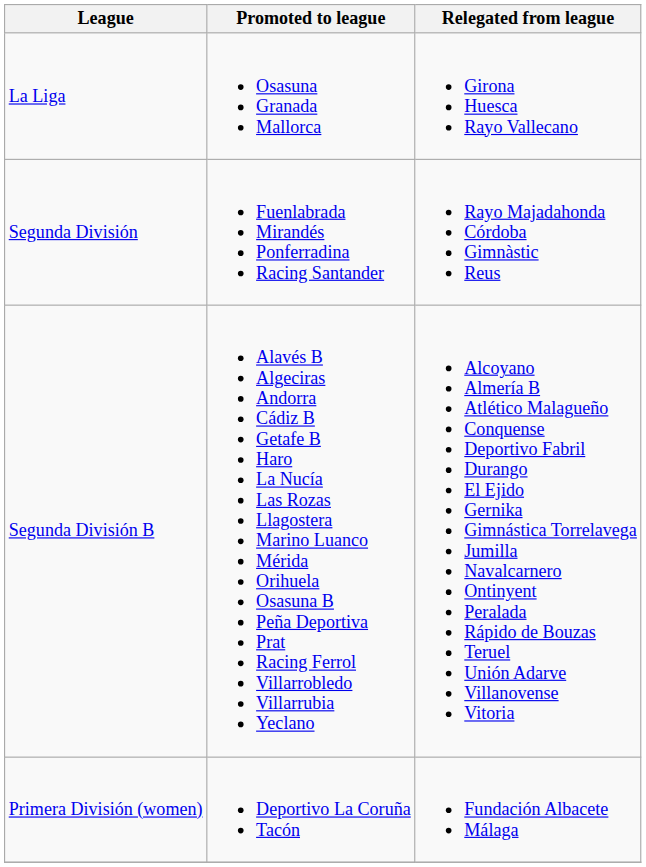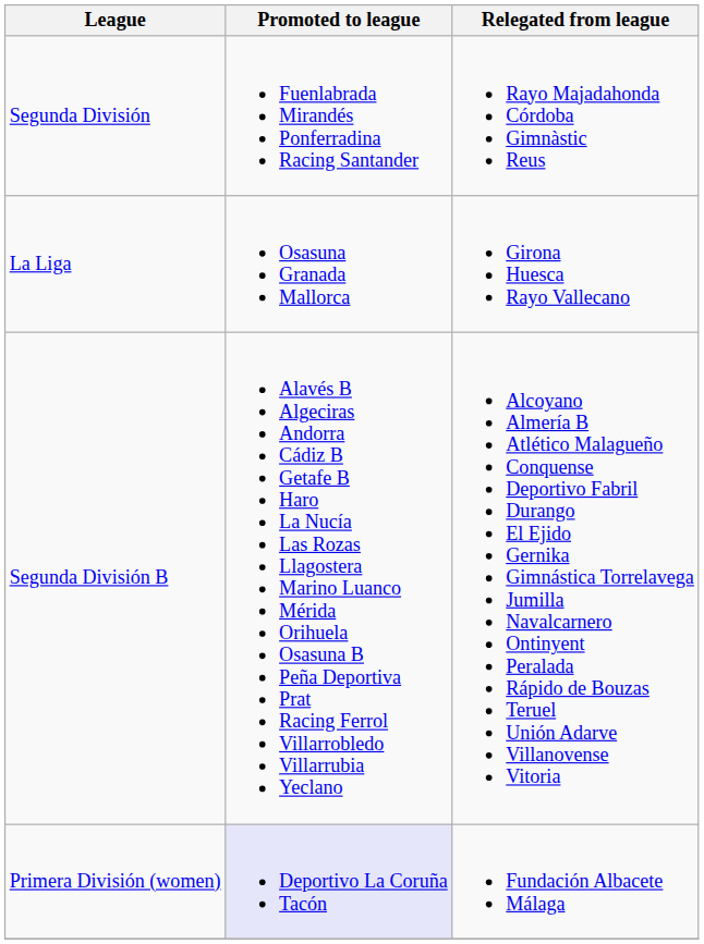 <table class="wikitable">
 <tr>
 <th>League</th>
 <th>Promoted to league</th>
 <th>Relegated from league</th>
 </tr>
 <tr>
+<td><a href='#'>Segunda División</a></td>
+<td><br><ul><li><a href='#'>Fuenlabrada</a></li><li><a href='#'>Mirandés</a></li><li><a href='#'>Ponferradina</a></li><li><a href='#'>Racing Santander</a></li></ul></td>
+<td><br><ul><li><a href='#'>Rayo Majadahonda</a></li><li><a href='#'>Córdoba</a></li><li><a href='#'>Gimnàstic</a></li><li><a href='#'>Reus</a></li></ul></td>
+</tr>
+<tr>
 <td><a href='#'>La Liga</a></td>
 <td><br><ul><li><a href='#'>Osasuna</a></li><li><a href='#'>Granada</a></li><li><a href='#'>Mallorca</a></li></ul></td>
 <td><br><ul><li><a href='#'>Girona</a></li><li><a href='#'>Huesca</a></li><li><a href='#'>Rayo Vallecano</a></li></ul></td>
-</tr>
-<tr>
-<td><a href='#'>Segunda División</a></td>
-<td><br><ul><li><a href='#'>Fuenlabrada</a></li><li><a href='#'>Mirandés</a></li><li><a href='#'>Ponferradina</a></li><li><a href='#'>Racing Santander</a></li></ul></td>
-<td><br><ul><li><a href='#'>Rayo Majadahonda</a></li><li><a href='#'>Córdoba</a></li><li><a href='#'>Gimnàstic</a></li><li><a href='#'>Reus</a></li></ul></td>
 </tr>
 <tr>
 <td><a href='#'>Segunda División B</a></td>
 <td><br><ul><li><a href='#'>Alavés B</a></li><li><a href='#'>Algeciras</a></li><li><a href='#'>Andorra</a></li><li><a href='#'>Cádiz B</a></li><li><a href='#'>Getafe B</a></li><li><a href='#'>Haro</a></li><li><a href='#'>La Nucía</a></li><li><a href='#'>Las Rozas</a></li><li><a href='#'>Llagostera</a></li><li><a href='#'>Marino Luanco</a></li><li><a href='#'>Mérida</a></li><li><a href='#'>Orihuela</a></li><li><a href='#'>Osasuna B</a></li><li><a href='#'>Peña Deportiva</a></li><li><a href='#'>Prat</a></li><li><a href='#'>Racing Ferrol</a></li><li><a href='#'>Villarrobledo</a></li><li><a href='#'>Villarrubia</a></li><li><a href='#'>Yeclano</a></li></ul></td>
 <td><br><ul><li><a href='#'>Alcoyano</a></li><li><a href='#'>Almería B</a></li><li><a href='#'>Atlético Malagueño</a></li><li><a href='#'>Conquense</a></li><li><a href='#'>Deportivo Fabril</a></li><li><a href='#'>Durango</a></li><li><a href='#'>El Ejido</a></li><li><a href='#'>Gernika</a></li><li><a href='#'>Gimnástica Torrelavega</a></li><li><a href='#'>Jumilla</a></li><li><a href='#'>Navalcarnero</a></li><li><a href='#'>Ontinyent</a></li><li><a href='#'>Peralada</a></li><li><a href='#'>Rápido de Bouzas</a></li><li><a href='#'>Teruel</a></li><li><a href='#'>Unión Adarve</a></li><li><a href='#'>Villanovense</a></li><li><a href='#'>Vitoria</a></li></ul></td>
 </tr>
 <tr>
 <td><a href='#'>Primera División (women)</a></td>
-<td><br><ul><li><a href='#'>Deportivo La Coruña</a></li><li><a href='#'>Tacón</a></li></ul></td>
+<td style="background: lavender;"><br><ul><li><a href='#'>Deportivo La Coruña</a></li><li><a href='#'>Tacón</a></li></ul></td>
 <td><br><ul><li><a href='#'>Fundación Albacete</a></li><li><a href='#'>Málaga</a></li></ul></td>
 </tr>
 <tr>
 </tr>
 </table>
